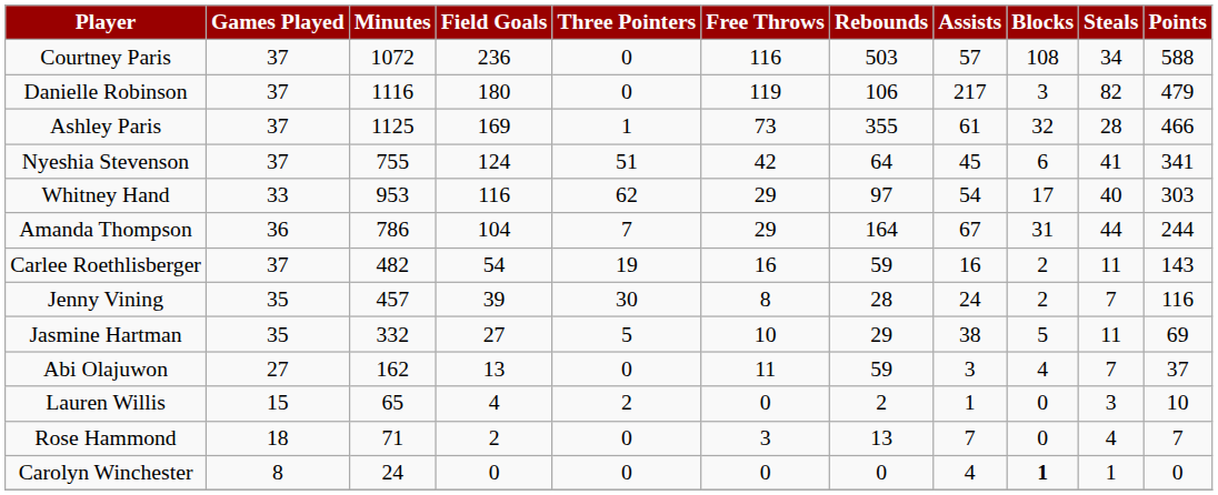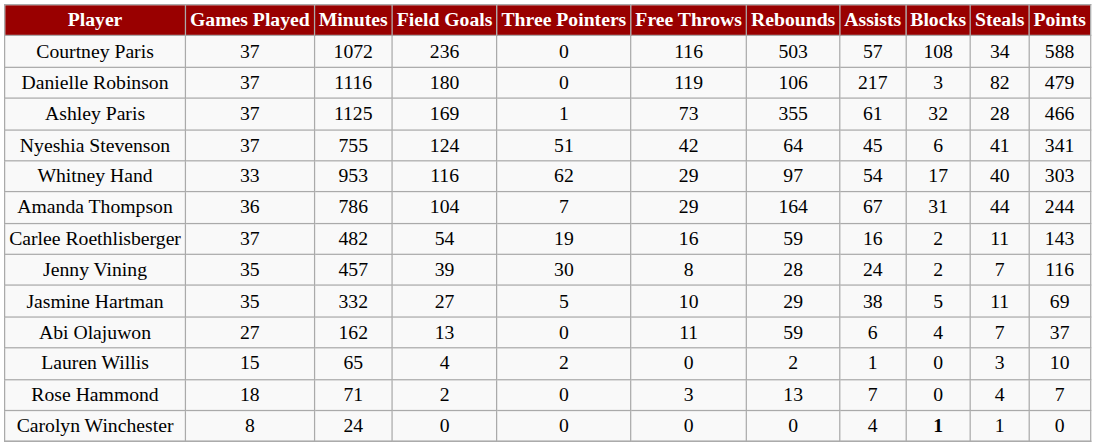 <table class="wikitable" style="text-align:center">
 <tr>
 <th style="background:#990000;color:#FFFFFF;">Player</th>
 <th style="background:#990000;color:#FFFFFF;">Games Played</th>
 <th style="background:#990000;color:#FFFFFF;">Minutes</th>
 <th style="background:#990000;color:#FFFFFF;">Field Goals</th>
 <th style="background:#990000;color:#FFFFFF;">Three Pointers</th>
 <th style="background:#990000;color:#FFFFFF;">Free Throws</th>
 <th style="background:#990000;color:#FFFFFF;">Rebounds</th>
 <th style="background:#990000;color:#FFFFFF;">Assists</th>
 <th style="background:#990000;color:#FFFFFF;">Blocks</th>
 <th style="background:#990000;color:#FFFFFF;">Steals</th>
 <th style="background:#990000;color:#FFFFFF;">Points</th>
 </tr>
 <tr>
 <td>Courtney Paris</td>
 <td>37</td>
 <td>1072</td>
 <td>236</td>
 <td>0</td>
 <td>116</td>
 <td>503</td>
 <td>57</td>
 <td>108</td>
 <td>34</td>
 <td>588</td>
 </tr>
 <tr>
 <td>Danielle Robinson</td>
 <td>37</td>
 <td>1116</td>
 <td>180</td>
 <td>0</td>
 <td>119</td>
 <td>106</td>
 <td>217</td>
 <td>3</td>
 <td>82</td>
 <td>479</td>
 </tr>
 <tr>
 <td>Ashley Paris</td>
 <td>37</td>
 <td>1125</td>
 <td>169</td>
 <td>1</td>
 <td>73</td>
 <td>355</td>
 <td>61</td>
 <td>32</td>
 <td>28</td>
 <td>466</td>
 </tr>
 <tr>
 <td>Nyeshia Stevenson</td>
 <td>37</td>
 <td>755</td>
 <td>124</td>
 <td>51</td>
 <td>42</td>
 <td>64</td>
 <td>45</td>
 <td>6</td>
 <td>41</td>
 <td>341</td>
 </tr>
 <tr>
 <td>Whitney Hand</td>
 <td>33</td>
 <td>953</td>
 <td>116</td>
 <td>62</td>
 <td>29</td>
 <td>97</td>
 <td>54</td>
 <td>17</td>
 <td>40</td>
 <td>303</td>
 </tr>
 <tr>
 <td>Amanda Thompson</td>
 <td>36</td>
 <td>786</td>
 <td>104</td>
 <td>7</td>
 <td>29</td>
 <td>164</td>
 <td>67</td>
 <td>31</td>
 <td>44</td>
 <td>244</td>
 </tr>
 <tr>
 <td>Carlee Roethlisberger</td>
 <td>37</td>
 <td>482</td>
 <td>54</td>
 <td>19</td>
 <td>16</td>
 <td>59</td>
 <td>16</td>
 <td>2</td>
 <td>11</td>
 <td>143</td>
 </tr>
 <tr>
 <td>Jenny Vining</td>
 <td>35</td>
 <td>457</td>
 <td>39</td>
 <td>30</td>
 <td>8</td>
 <td>28</td>
 <td>24</td>
 <td>2</td>
 <td>7</td>
 <td>116</td>
 </tr>
 <tr>
 <td>Jasmine Hartman</td>
 <td>35</td>
 <td>332</td>
 <td>27</td>
 <td>5</td>
 <td>10</td>
 <td>29</td>
 <td>38</td>
 <td>5</td>
 <td>11</td>
 <td>69</td>
 </tr>
 <tr>
 <td>Abi Olajuwon</td>
 <td>27</td>
 <td>162</td>
 <td>13</td>
 <td>0</td>
 <td>11</td>
 <td>59</td>
-<td>3</td>
+<td>6</td>
 <td>4</td>
 <td>7</td>
 <td>37</td>
 </tr>
 <tr>
 <td>Lauren Willis</td>
 <td>15</td>
 <td>65</td>
 <td>4</td>
 <td>2</td>
 <td>0</td>
 <td>2</td>
 <td>1</td>
 <td>0</td>
 <td>3</td>
 <td>10</td>
 </tr>
 <tr>
 <td>Rose Hammond</td>
 <td>18</td>
 <td>71</td>
 <td>2</td>
 <td>0</td>
 <td>3</td>
 <td>13</td>
 <td>7</td>
 <td>0</td>
 <td>4</td>
 <td>7</td>
 </tr>
 <tr>
 <td>Carolyn Winchester</td>
 <td>8</td>
 <td>24</td>
 <td>0</td>
 <td>0</td>
 <td>0</td>
 <td>0</td>
 <td>4</td>
 <td><strong>1</strong></td>
 <td>1</td>
 <td>0</td>
 </tr>
 <tr>
 </tr>
 </table>
